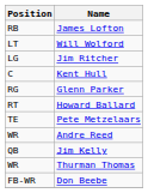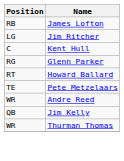 <table class="wikitable">
 <tr>
 <th>Position</th>
 <th>Name</th>
 </tr>
 <tr>
 <td>RB</td>
 <td><a href='#'>James Lofton</a></td>
-</tr>
-<tr>
-<td>LT</td>
-<td><a href='#'>Will Wolford</a></td>
 </tr>
 <tr>
 <td>LG</td>
 <td><a href='#'>Jim Ritcher</a></td>
 </tr>
 <tr>
 <td>C</td>
 <td><a href='#'>Kent Hull</a></td>
 </tr>
 <tr>
 <td>RG</td>
 <td><a href='#'>Glenn Parker</a></td>
 </tr>
 <tr>
 <td>RT</td>
 <td><a href='#'>Howard Ballard</a></td>
 </tr>
 <tr>
 <td>TE</td>
 <td><a href='#'>Pete Metzelaars</a></td>
 </tr>
 <tr>
 <td>WR</td>
 <td><a href='#'>Andre Reed</a></td>
 </tr>
 <tr>
 <td>QB</td>
 <td><a href='#'>Jim Kelly</a></td>
 </tr>
 <tr>
 <td>WR</td>
 <td><a href='#'>Thurman Thomas</a></td>
 </tr>
 <tr>
-<td>FB-WR</td>
-<td><a href='#'>Don Beebe</a></td>
-</tr>
-<tr>
 </tr>
 </table>
